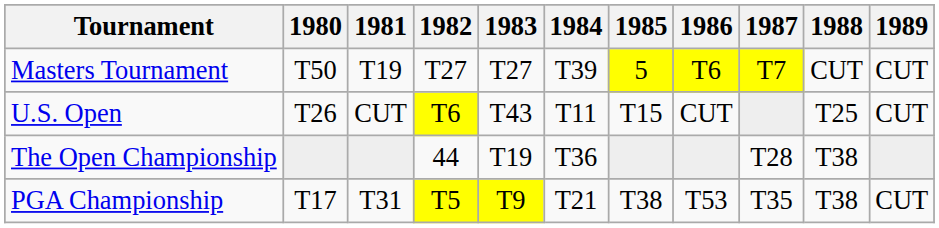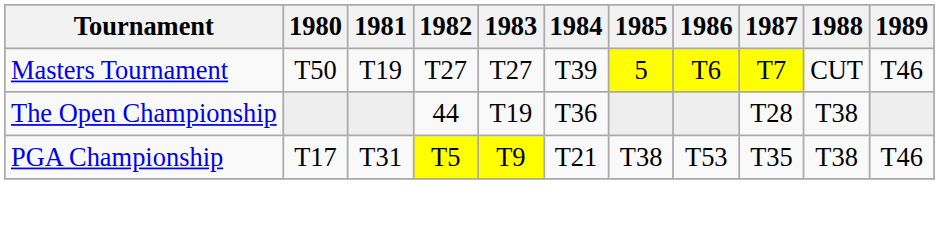 <table class="wikitable" style="font-size:95%;text-align:center;">
 <tr>
 <th>Tournament</th>
 <th>1980</th>
 <th>1981</th>
 <th>1982</th>
 <th>1983</th>
 <th>1984</th>
 <th>1985</th>
 <th>1986</th>
 <th>1987</th>
 <th>1988</th>
 <th>1989</th>
 </tr>
 <tr>
 <td align=left><a href='#'>Masters Tournament</a></td>
 <td>T50</td>
 <td>T19</td>
 <td>T27</td>
 <td>T27</td>
 <td>T39</td>
 <td style="background:yellow;">5</td>
 <td style="background:yellow;">T6</td>
 <td style="background:yellow;">T7</td>
 <td>CUT</td>
-<td>CUT</td>
-</tr>
-<tr>
-<td align=left><a href='#'>U.S. Open</a></td>
-<td>T26</td>
-<td>CUT</td>
-<td style="background:yellow;">T6</td>
-<td>T43</td>
-<td>T11</td>
-<td>T15</td>
-<td>CUT</td>
-<td style="background:#eeeeee;"></td>
-<td>T25</td>
-<td>CUT</td>
+<td>T46</td>
 </tr>
 <tr>
 <td align=left><a href='#'>The Open Championship</a></td>
 <td style="background:#eeeeee;"></td>
 <td style="background:#eeeeee;"></td>
 <td>44</td>
 <td>T19</td>
 <td>T36</td>
 <td style="background:#eeeeee;"></td>
 <td style="background:#eeeeee;"></td>
 <td>T28</td>
 <td>T38</td>
 <td style="background:#eeeeee;"></td>
 </tr>
 <tr>
 <td align=left><a href='#'>PGA Championship</a></td>
 <td>T17</td>
 <td>T31</td>
 <td style="background:yellow;">T5</td>
 <td style="background:yellow;">T9</td>
 <td>T21</td>
 <td>T38</td>
 <td>T53</td>
 <td>T35</td>
 <td>T38</td>
-<td>CUT</td>
+<td>T46</td>
 </tr>
 </table>
